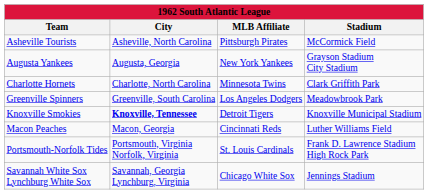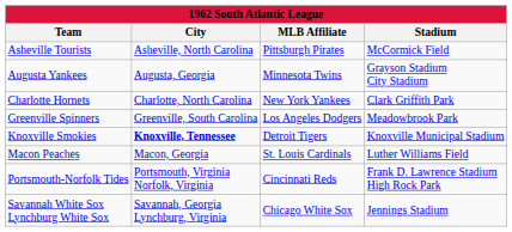 <table class="wikitable" style="width:auto">
 <tr>
 <td bgcolor="#DC143C" align="center" colspan="7"><strong><span>1962 South Atlantic League</span></strong></td>
 </tr>
 <tr>
 <th>Team</th>
 <th>City</th>
 <th>MLB Affiliate</th>
 <th>Stadium</th>
 </tr>
 <tr>
 <td><a href='#'>Asheville Tourists</a></td>
 <td><a href='#'>Asheville, North Carolina</a></td>
 <td><a href='#'>Pittsburgh Pirates</a></td>
 <td><a href='#'>McCormick Field</a></td>
 </tr>
 <tr>
 <td><a href='#'>Augusta Yankees</a></td>
 <td><a href='#'>Augusta, Georgia</a></td>
-<td><a href='#'>New York Yankees</a></td>
+<td><a href='#'>Minnesota Twins</a></td>
 <td><a href='#'>Grayson Stadium</a> <br> <a href='#'>City Stadium</a></td>
 </tr>
 <tr>
 <td><a href='#'>Charlotte Hornets</a></td>
 <td><a href='#'>Charlotte, North Carolina</a></td>
-<td><a href='#'>Minnesota Twins</a></td>
+<td><a href='#'>New York Yankees</a></td>
 <td><a href='#'>Clark Griffith Park</a></td>
 </tr>
 <tr>
 <td><a href='#'>Greenville Spinners</a></td>
 <td><a href='#'>Greenville, South Carolina</a></td>
 <td><a href='#'>Los Angeles Dodgers</a></td>
 <td><a href='#'>Meadowbrook Park</a></td>
 </tr>
 <tr>
 <td><a href='#'>Knoxville Smokies</a></td>
 <td><strong><a href='#'>Knoxville, Tennessee</a></strong></td>
 <td><a href='#'>Detroit Tigers</a></td>
 <td><a href='#'>Knoxville Municipal Stadium</a></td>
 </tr>
 <tr>
 <td><a href='#'>Macon Peaches</a></td>
 <td><a href='#'>Macon, Georgia</a></td>
-<td><a href='#'>Cincinnati Reds</a></td>
+<td><a href='#'>St. Louis Cardinals</a></td>
 <td><a href='#'>Luther Williams Field</a></td>
 </tr>
 <tr>
 <td><a href='#'>Portsmouth-Norfolk Tides</a></td>
 <td><a href='#'>Portsmouth, Virginia</a> <br> <a href='#'>Norfolk, Virginia</a></td>
-<td><a href='#'>St. Louis Cardinals</a></td>
+<td><a href='#'>Cincinnati Reds</a></td>
 <td><a href='#'>Frank D. Lawrence Stadium</a> <br> <a href='#'>High Rock Park</a></td>
 </tr>
 <tr>
 <td><a href='#'>Savannah White Sox</a> <br> <a href='#'>Lynchburg White Sox</a></td>
 <td><a href='#'>Savannah, Georgia</a> <br> <a href='#'>Lynchburg, Virginia</a></td>
 <td><a href='#'>Chicago White Sox</a></td>
 <td><a href='#'>Jennings Stadium</a></td>
 </tr>
 </table>
